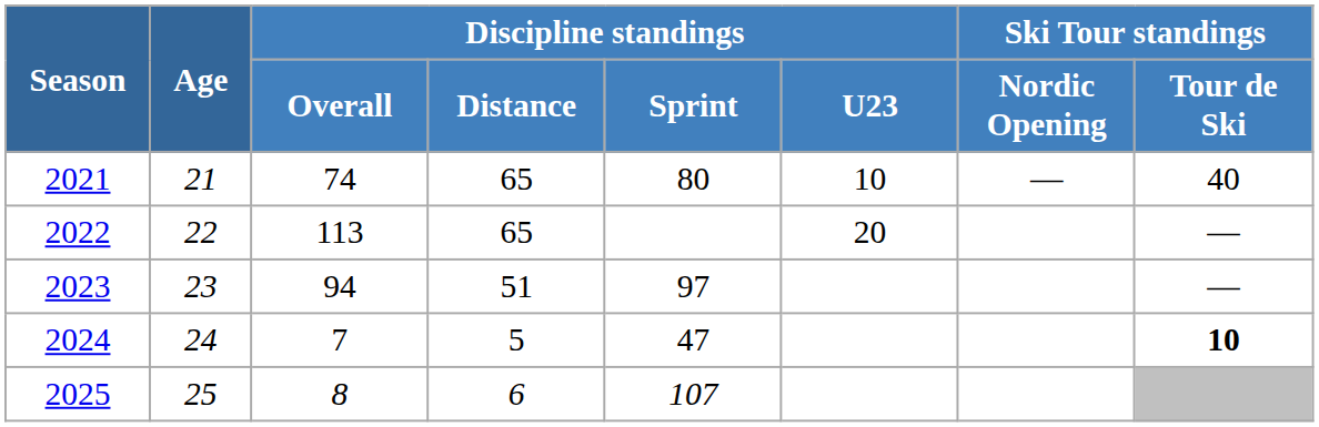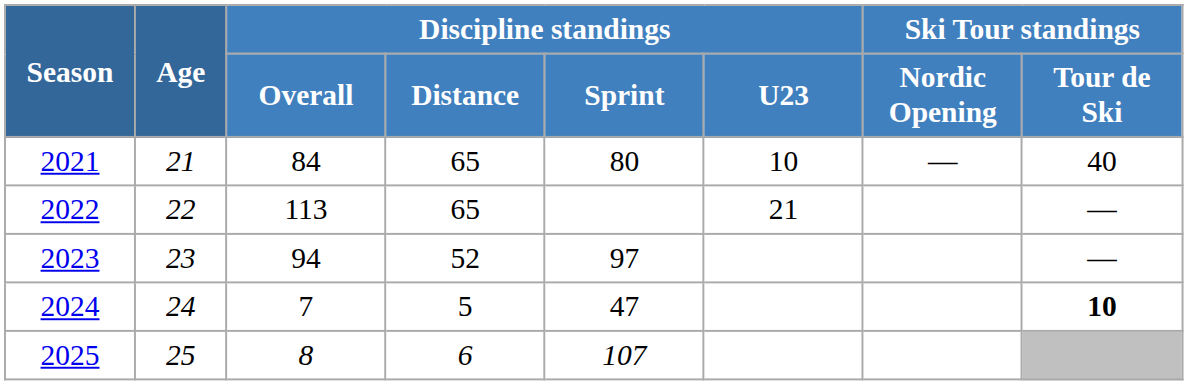 <table class="wikitable" style="font-size:95%; text-align:center; border:grey solid 1px; border-collapse:collapse; background:#ffffff;">
 <tr>
 <th style="background-color:#369; color:white; width:60px;" rowspan="2"> Season </th>
 <th style="background-color:#369; color:white; width:40px;" rowspan="2"> Age </th>
 <th style="background-color:#4180be; color:white;" colspan="4">Discipline standings</th>
 <th style="background-color:#4180be; color:white;" colspan="2">Ski Tour standings</th>
 </tr>
 <tr>
 <th style="background-color:#4180be; color:white; width:75px;">Overall</th>
 <th style="background-color:#4180be; color:white; width:75px;">Distance</th>
 <th style="background-color:#4180be; color:white; width:75px;">Sprint</th>
 <th style="background-color:#4180be; color:white; width:75px;">U23</th>
 <th style="background-color:#4180be; color:white; width:75px;">Nordic<br>Opening</th>
 <th style="background-color:#4180be; color:white; width:75px;">Tour de<br>Ski</th>
 </tr>
 <tr>
 <td><a href='#'>2021</a></td>
 <td><em>21</em></td>
-<td>74</td>
+<td>84</td>
 <td>65</td>
 <td>80</td>
 <td>10</td>
 <td>—</td>
 <td>40</td>
 </tr>
 <tr>
 <td><a href='#'>2022</a></td>
 <td><em>22</em></td>
 <td>113</td>
 <td>65</td>
 <td></td>
-<td>20</td>
+<td>21</td>
 <td></td>
 <td>—</td>
 </tr>
 <tr>
 <td><a href='#'>2023</a></td>
 <td><em>23</em></td>
 <td>94</td>
-<td>51</td>
+<td>52</td>
 <td>97</td>
 <td></td>
 <td></td>
 <td>—</td>
 </tr>
 <tr>
 <td><a href='#'>2024</a></td>
 <td><em>24</em></td>
 <td>7</td>
 <td>5</td>
 <td>47</td>
 <td></td>
 <td></td>
 <td><strong>10</strong></td>
 </tr>
 <tr>
 <td><a href='#'>2025</a></td>
 <td><em>25</em></td>
 <td><em>8</em></td>
 <td><em>6</em></td>
 <td><em>107</em></td>
 <td></td>
 <td></td>
 <td style="background:silver;"></td>
 </tr>
 </table>
